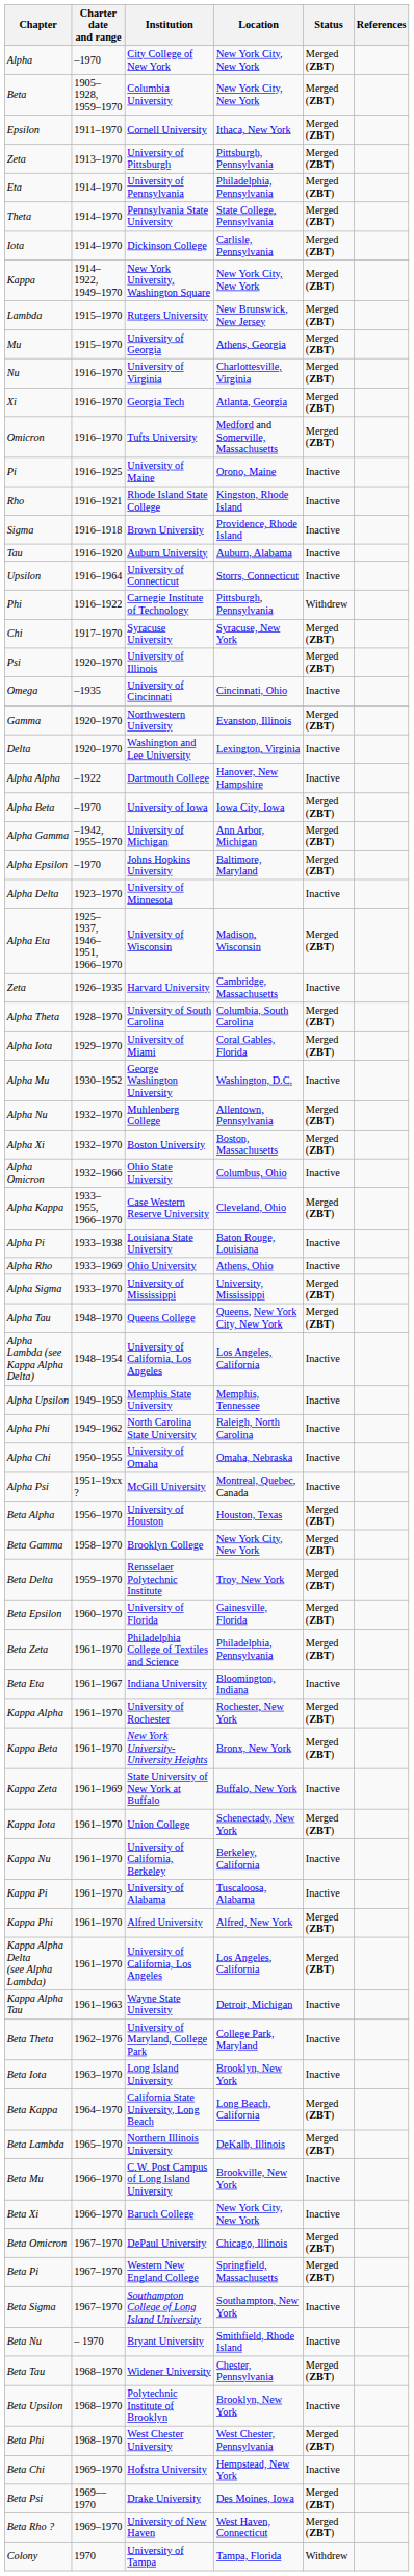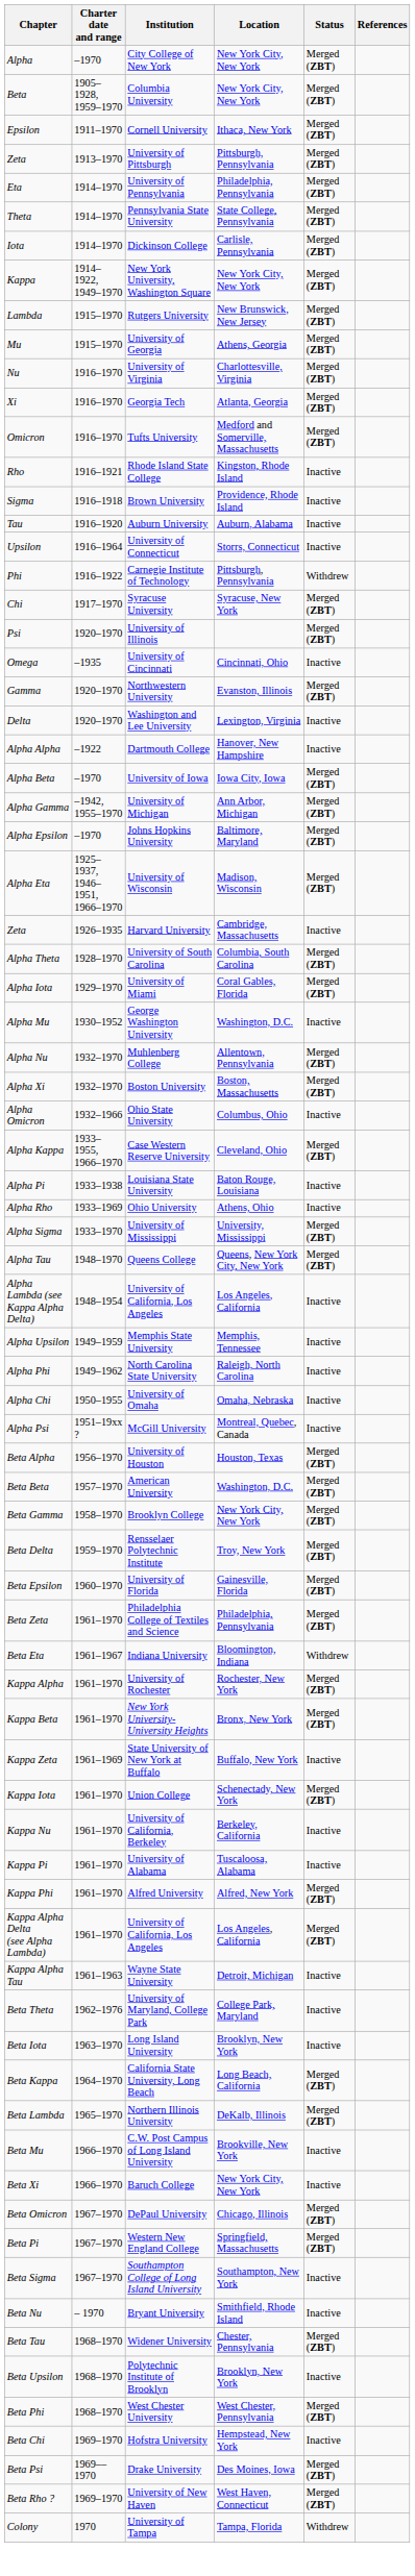 <table class="wikitable sortable">
 <tr>
 <th>Chapter</th>
 <th>Charter date<br>and range</th>
 <th>Institution</th>
 <th>Location</th>
 <th>Status</th>
 <th>References</th>
 </tr>
 <tr>
 <td><em>Alpha</em></td>
 <td>–1970</td>
 <td><a href='#'>City College of New York</a></td>
 <td><a href='#'>New York City, New York</a></td>
 <td>Merged (<strong>ΖΒΤ</strong>)</td>
 <td></td>
 </tr>
 <tr>
 <td><em>Beta</em></td>
 <td>1905–1928,<br>1959–1970</td>
 <td><a href='#'>Columbia University</a></td>
 <td><a href='#'>New York City, New York</a></td>
 <td>Merged (<strong>ΖΒΤ</strong>)</td>
 <td></td>
 </tr>
 <tr>
 <td><em>Epsilon</em></td>
 <td>1911–1970</td>
 <td><a href='#'>Cornell University</a></td>
 <td><a href='#'>Ithaca, New York</a></td>
 <td>Merged (<strong>ΖΒΤ</strong>)</td>
 <td></td>
 </tr>
 <tr>
 <td><em>Zeta</em></td>
 <td>1913–1970</td>
 <td><a href='#'>University of Pittsburgh</a></td>
 <td><a href='#'>Pittsburgh, Pennsylvania</a></td>
 <td>Merged (<strong>ΖΒΤ</strong>)</td>
 <td></td>
 </tr>
 <tr>
 <td><em>Eta</em></td>
 <td>1914–1970</td>
 <td><a href='#'>University of Pennsylvania</a></td>
 <td><a href='#'>Philadelphia, Pennsylvania</a></td>
 <td>Merged (<strong>ΖΒΤ</strong>)</td>
 <td></td>
 </tr>
 <tr>
 <td><em>Theta</em></td>
 <td>1914–1970</td>
 <td><a href='#'>Pennsylvania State University</a></td>
 <td><a href='#'>State College, Pennsylvania</a></td>
 <td>Merged (<strong>ΖΒΤ</strong>)</td>
 <td></td>
 </tr>
 <tr>
 <td><em>Iota</em></td>
 <td>1914–1970</td>
 <td><a href='#'>Dickinson College</a></td>
 <td><a href='#'>Carlisle, Pennsylvania</a></td>
 <td>Merged (<strong>ΖΒΤ</strong>)</td>
 <td></td>
 </tr>
 <tr>
 <td><em>Kappa</em></td>
 <td>1914–1922,<br>1949–1970</td>
 <td><a href='#'>New York University, Washington Square</a></td>
 <td><a href='#'>New York City, New York</a></td>
 <td>Merged (<strong>ΖΒΤ</strong>)</td>
 <td></td>
 </tr>
 <tr>
 <td><em>Lambda</em></td>
 <td>1915–1970</td>
 <td><a href='#'>Rutgers University</a></td>
 <td><a href='#'>New Brunswick, New Jersey</a></td>
 <td>Merged (<strong>ΖΒΤ</strong>)</td>
 <td></td>
 </tr>
 <tr>
 <td><em>Mu</em></td>
 <td>1915–1970</td>
 <td><a href='#'>University of Georgia</a></td>
 <td><a href='#'>Athens, Georgia</a></td>
 <td>Merged (<strong>ΖΒΤ</strong>)</td>
 <td></td>
 </tr>
 <tr>
 <td><em>Nu</em></td>
 <td>1916–1970</td>
 <td><a href='#'>University of Virginia</a></td>
 <td><a href='#'>Charlottesville, Virginia</a></td>
 <td>Merged (<strong>ΖΒΤ</strong>)</td>
 <td></td>
 </tr>
 <tr>
 <td><em>Xi</em></td>
 <td>1916–1970</td>
 <td><a href='#'>Georgia Tech</a></td>
 <td><a href='#'>Atlanta, Georgia</a></td>
 <td>Merged (<strong>ΖΒΤ</strong>)</td>
 <td></td>
 </tr>
 <tr>
 <td><em>Omicron</em></td>
 <td>1916–1970</td>
 <td><a href='#'>Tufts University</a></td>
 <td><a href='#'>Medford</a> and <a href='#'>Somerville, Massachusetts</a></td>
 <td>Merged (<strong>ΖΒΤ</strong>)</td>
 <td></td>
 </tr>
 <tr>
-<td><em>Pi</em></td>
-<td>1916–1925</td>
-<td><a href='#'>University of Maine</a></td>
-<td><a href='#'>Orono, Maine</a></td>
-<td>Inactive</td>
-<td></td>
-</tr>
-<tr>
 <td><em>Rho</em></td>
 <td>1916–1921</td>
 <td><a href='#'>Rhode Island State College</a></td>
 <td><a href='#'>Kingston, Rhode Island</a></td>
 <td>Inactive</td>
 <td></td>
 </tr>
 <tr>
 <td><em>Sigma</em></td>
 <td>1916–1918</td>
 <td><a href='#'>Brown University</a></td>
 <td><a href='#'>Providence, Rhode Island</a></td>
 <td>Inactive</td>
 <td></td>
 </tr>
 <tr>
 <td><em>Tau</em></td>
 <td>1916–1920</td>
 <td><a href='#'>Auburn University</a></td>
 <td><a href='#'>Auburn, Alabama</a></td>
 <td>Inactive</td>
 <td></td>
 </tr>
 <tr>
 <td><em>Upsilon</em></td>
 <td>1916–1964</td>
 <td><a href='#'>University of Connecticut</a></td>
 <td><a href='#'>Storrs, Connecticut</a></td>
 <td>Inactive</td>
 <td></td>
 </tr>
 <tr>
 <td><em>Phi</em></td>
 <td>1916–1922</td>
 <td><a href='#'>Carnegie Institute of Technology</a></td>
 <td><a href='#'>Pittsburgh</a>, <a href='#'>Pennsylvania</a></td>
 <td>Withdrew</td>
 <td></td>
 </tr>
 <tr>
 <td><em>Chi</em></td>
 <td>1917–1970</td>
 <td><a href='#'>Syracuse University</a></td>
 <td><a href='#'>Syracuse, New York</a></td>
 <td>Merged (<strong>ΖΒΤ</strong>)</td>
 <td></td>
 </tr>
 <tr>
 <td><em>Psi</em></td>
 <td>1920–1970</td>
 <td><a href='#'>University of Illinois</a></td>
 <td></td>
 <td>Merged (<strong>ΖΒΤ</strong>)</td>
 <td></td>
 </tr>
 <tr>
 <td><em>Omega</em></td>
 <td>–1935</td>
 <td><a href='#'>University of Cincinnati</a></td>
 <td><a href='#'>Cincinnati, Ohio</a></td>
 <td>Inactive</td>
 <td></td>
 </tr>
 <tr>
 <td><em>Gamma</em></td>
 <td>1920–1970</td>
 <td><a href='#'>Northwestern University</a></td>
 <td><a href='#'>Evanston, Illinois</a></td>
 <td>Merged (<strong>ΖΒΤ</strong>)</td>
 <td></td>
 </tr>
 <tr>
 <td><em>Delta</em></td>
 <td>1920–1970</td>
 <td><a href='#'>Washington and Lee University</a></td>
 <td><a href='#'>Lexington, Virginia</a></td>
 <td>Inactive</td>
 <td></td>
 </tr>
 <tr>
 <td><em>Alpha Alpha</em></td>
 <td>–1922</td>
 <td><a href='#'>Dartmouth College</a></td>
 <td><a href='#'>Hanover, New Hampshire</a></td>
 <td>Inactive</td>
 <td></td>
 </tr>
 <tr>
 <td><em>Alpha Beta</em></td>
 <td>–1970</td>
 <td><a href='#'>University of Iowa</a></td>
 <td><a href='#'>Iowa City, Iowa</a></td>
 <td>Merged (<strong>ΖΒΤ</strong>)</td>
 <td></td>
 </tr>
 <tr>
 <td><em>Alpha Gamma</em></td>
 <td>–1942,<br>1955–1970</td>
 <td><a href='#'>University of Michigan</a></td>
 <td><a href='#'>Ann Arbor, Michigan</a></td>
 <td>Merged (<strong>ΖΒΤ</strong>)</td>
 <td></td>
 </tr>
 <tr>
 <td><em>Alpha Epsilon</em></td>
 <td>–1970</td>
 <td><a href='#'>Johns Hopkins University</a></td>
 <td><a href='#'>Baltimore, Maryland</a></td>
 <td>Merged (<strong>ΖΒΤ</strong>)</td>
-<td></td>
-</tr>
-<tr>
-<td><em>Alpha Delta</em></td>
-<td>1923–1970</td>
-<td><a href='#'>University of Minnesota</a></td>
-<td></td>
-<td>Inactive</td>
 <td></td>
 </tr>
 <tr>
 <td><em>Alpha Eta</em></td>
 <td>1925–1937,<br>1946–1951, 1966–1970</td>
 <td><a href='#'>University of Wisconsin</a></td>
 <td><a href='#'>Madison, Wisconsin</a></td>
 <td>Merged (<strong>ΖΒΤ</strong>)</td>
 <td></td>
 </tr>
 <tr>
 <td><em>Zeta</em></td>
 <td>1926–1935</td>
 <td><a href='#'>Harvard University</a></td>
 <td><a href='#'>Cambridge, Massachusetts</a></td>
 <td>Inactive</td>
 <td></td>
 </tr>
 <tr>
 <td><em>Alpha Theta</em></td>
 <td>1928–1970</td>
 <td><a href='#'>University of South Carolina</a></td>
 <td><a href='#'>Columbia, South Carolina</a></td>
 <td>Merged (<strong>ΖΒΤ</strong>)</td>
 <td></td>
 </tr>
 <tr>
 <td><em>Alpha Iota</em></td>
 <td>1929–1970</td>
 <td><a href='#'>University of Miami</a></td>
 <td><a href='#'>Coral Gables, Florida</a></td>
 <td>Merged (<strong>ΖΒΤ</strong>)</td>
 <td></td>
 </tr>
 <tr>
 <td><em>Alpha Mu</em></td>
 <td>1930–1952</td>
 <td><a href='#'>George Washington University</a></td>
 <td><a href='#'>Washington, D.C.</a></td>
 <td>Inactive</td>
 <td></td>
 </tr>
 <tr>
 <td><em>Alpha Nu</em></td>
 <td>1932–1970</td>
 <td><a href='#'>Muhlenberg College</a></td>
 <td><a href='#'>Allentown, Pennsylvania</a></td>
 <td>Merged (<strong>ΖΒΤ</strong>)</td>
 <td></td>
 </tr>
 <tr>
 <td><em>Alpha Xi</em></td>
 <td>1932–1970</td>
 <td><a href='#'>Boston University</a></td>
 <td><a href='#'>Boston, Massachusetts</a></td>
 <td>Merged (<strong>ΖΒΤ</strong>)</td>
 <td></td>
 </tr>
 <tr>
 <td><em>Alpha Omicron</em></td>
 <td>1932–1966</td>
 <td><a href='#'>Ohio State University</a></td>
 <td><a href='#'>Columbus, Ohio</a></td>
 <td>Inactive</td>
 <td></td>
 </tr>
 <tr>
 <td><em>Alpha Kappa</em></td>
 <td>1933–1955,<br>1966–1970</td>
 <td><a href='#'>Case Western Reserve University</a></td>
 <td><a href='#'>Cleveland, Ohio</a></td>
 <td>Merged (<strong>ΖΒΤ</strong>)</td>
 <td></td>
 </tr>
 <tr>
 <td><em>Alpha Pi</em></td>
 <td>1933–1938</td>
 <td><a href='#'>Louisiana State University</a></td>
 <td><a href='#'>Baton Rouge, Louisiana</a></td>
 <td>Inactive</td>
 <td></td>
 </tr>
 <tr>
 <td><em>Alpha Rho</em></td>
 <td>1933–1969</td>
 <td><a href='#'>Ohio University</a></td>
 <td><a href='#'>Athens, Ohio</a></td>
 <td>Inactive</td>
 <td></td>
 </tr>
 <tr>
 <td><em>Alpha Sigma</em></td>
 <td>1933–1970</td>
 <td><a href='#'>University of Mississippi</a></td>
 <td><a href='#'>University, Mississippi</a></td>
 <td>Merged (<strong>ΖΒΤ</strong>)</td>
 <td></td>
 </tr>
 <tr>
 <td><em>Alpha Tau</em></td>
 <td>1948–1970</td>
 <td><a href='#'>Queens College</a></td>
 <td><a href='#'>Queens</a>, <a href='#'>New York City, New York</a></td>
 <td>Merged (<strong>ΖΒΤ</strong>)</td>
 <td></td>
 </tr>
 <tr>
 <td><em>Alpha Lambda (see</em> <em>Kappa Alpha Delta)</em></td>
 <td>1948–1954</td>
 <td><a href='#'>University of California, Los Angeles</a></td>
 <td><a href='#'>Los Angeles, California</a></td>
 <td>Inactive</td>
 <td></td>
 </tr>
 <tr>
 <td><em>Alpha Upsilon</em></td>
 <td>1949–1959</td>
 <td><a href='#'>Memphis State University</a></td>
 <td><a href='#'>Memphis, Tennessee</a></td>
 <td>Inactive</td>
 <td></td>
 </tr>
 <tr>
 <td><em>Alpha Phi</em></td>
 <td>1949–1962</td>
 <td><a href='#'>North Carolina State University</a></td>
 <td><a href='#'>Raleigh, North Carolina</a></td>
 <td>Inactive</td>
 <td></td>
 </tr>
 <tr>
 <td><em>Alpha Chi</em></td>
 <td>1950–1955</td>
 <td><a href='#'>University of Omaha</a></td>
 <td><a href='#'>Omaha, Nebraska</a></td>
 <td>Inactive</td>
 <td></td>
 </tr>
 <tr>
 <td><em>Alpha Psi</em></td>
 <td>1951–19xx ?</td>
 <td><a href='#'>McGill University</a></td>
 <td><a href='#'>Montreal, Quebec</a>, Canada</td>
 <td>Inactive</td>
 <td></td>
 </tr>
 <tr>
 <td><em>Beta Alpha</em></td>
 <td>1956–1970</td>
 <td><a href='#'>University of Houston</a></td>
 <td><a href='#'>Houston, Texas</a></td>
 <td>Merged (<strong>ΖΒΤ</strong>)</td>
 <td></td>
 </tr>
 <tr>
+<td><em>Beta Beta</em></td>
+<td>1957–1970</td>
+<td><a href='#'>American University</a></td>
+<td><a href='#'>Washington, D.C.</a></td>
+<td>Merged (<strong>ΖΒΤ</strong>)</td>
+<td></td>
+</tr>
+<tr>
 <td><em>Beta Gamma</em></td>
 <td>1958–1970</td>
 <td><a href='#'>Brooklyn College</a></td>
 <td><a href='#'>New York City, New York</a></td>
 <td>Merged (<strong>ΖΒΤ</strong>)</td>
 <td></td>
 </tr>
 <tr>
 <td><em>Beta Delta</em></td>
 <td>1959–1970</td>
 <td><a href='#'>Rensselaer Polytechnic Institute</a></td>
 <td><a href='#'>Troy, New York</a></td>
 <td>Merged (<strong>ΖΒΤ</strong>)</td>
 <td></td>
 </tr>
 <tr>
 <td><em>Beta Epsilon</em></td>
 <td>1960–1970</td>
 <td><a href='#'>University of Florida</a></td>
 <td><a href='#'>Gainesville, Florida</a></td>
 <td>Merged (<strong>ΖΒΤ</strong>)</td>
 <td></td>
 </tr>
 <tr>
 <td><em>Beta Zeta</em></td>
 <td>1961–1970</td>
 <td><a href='#'>Philadelphia College of Textiles and Science</a></td>
 <td><a href='#'>Philadelphia, Pennsylvania</a></td>
 <td>Merged (<strong>ΖΒΤ</strong>)</td>
 <td></td>
 </tr>
 <tr>
 <td><em>Beta Eta</em></td>
 <td>1961–1967</td>
 <td><a href='#'>Indiana University</a></td>
 <td><a href='#'>Bloomington, Indiana</a></td>
-<td>Inactive</td>
+<td>Withdrew</td>
 <td></td>
 </tr>
 <tr>
 <td><em>Kappa Alpha</em></td>
 <td>1961–1970</td>
 <td><a href='#'>University of Rochester</a></td>
 <td><a href='#'>Rochester, New York</a></td>
 <td>Merged (<strong>ΖΒΤ</strong>)</td>
 <td></td>
 </tr>
 <tr>
 <td><em>Kappa Beta</em></td>
 <td>1961–1970</td>
 <td><em><a href='#'>New York University-University Heights</a></em></td>
 <td><a href='#'>Bronx, New York</a></td>
 <td>Merged (<strong>ΖΒΤ</strong>)</td>
 <td></td>
 </tr>
 <tr>
 <td><em>Kappa Zeta</em></td>
 <td>1961–1969</td>
 <td><a href='#'>State University of New York at Buffalo</a></td>
 <td><a href='#'>Buffalo, New York</a></td>
 <td>Inactive</td>
 <td></td>
 </tr>
 <tr>
 <td><em>Kappa Iota</em></td>
 <td>1961–1970</td>
 <td><a href='#'>Union College</a></td>
 <td><a href='#'>Schenectady, New York</a></td>
 <td>Merged (<strong>ΖΒΤ</strong>)</td>
 <td></td>
 </tr>
 <tr>
 <td><em>Kappa Nu</em></td>
 <td>1961–1970</td>
 <td><a href='#'>University of California, Berkeley</a></td>
 <td><a href='#'>Berkeley, California</a></td>
 <td>Inactive</td>
 <td></td>
 </tr>
 <tr>
 <td><em>Kappa Pi</em></td>
 <td>1961–1970</td>
 <td><a href='#'>University of Alabama</a></td>
 <td><a href='#'>Tuscaloosa, Alabama</a></td>
 <td>Inactive</td>
 <td></td>
 </tr>
 <tr>
 <td><em>Kappa Phi</em></td>
 <td>1961–1970</td>
 <td><a href='#'>Alfred University</a></td>
 <td><a href='#'>Alfred, New York</a></td>
 <td>Merged (<strong>ΖΒΤ</strong>)</td>
 <td></td>
 </tr>
 <tr>
 <td><em>Kappa Alpha Delta</em><br><em>(see Alpha Lambda)</em></td>
 <td>1961–1970</td>
 <td><a href='#'>University of California, Los Angeles</a></td>
 <td><a href='#'>Los Angeles</a>, <a href='#'>California</a></td>
 <td>Merged (<strong>ΖΒΤ</strong>)</td>
 <td></td>
 </tr>
 <tr>
 <td><em>Kappa Alpha Tau</em></td>
 <td>1961–1963</td>
 <td><a href='#'>Wayne State University</a></td>
 <td><a href='#'>Detroit, Michigan</a></td>
 <td>Inactive</td>
 <td></td>
 </tr>
 <tr>
 <td><em>Beta Theta</em></td>
 <td>1962–1976</td>
 <td><a href='#'>University of Maryland, College Park</a></td>
 <td><a href='#'>College Park, Maryland</a></td>
 <td>Inactive</td>
 <td></td>
 </tr>
 <tr>
 <td><em>Beta Iota</em></td>
 <td>1963–1970</td>
 <td><a href='#'>Long Island University</a></td>
 <td><a href='#'>Brooklyn, New York</a></td>
 <td>Inactive</td>
 <td></td>
 </tr>
 <tr>
 <td><em>Beta Kappa</em></td>
 <td>1964–1970</td>
 <td><a href='#'>California State University, Long Beach</a></td>
 <td><a href='#'>Long Beach, California</a></td>
 <td>Merged (<strong>ΖΒΤ</strong>)</td>
 <td></td>
 </tr>
 <tr>
 <td><em>Beta Lambda</em></td>
 <td>1965–1970</td>
 <td><a href='#'>Northern Illinois University</a></td>
 <td><a href='#'>DeKalb, Illinois</a></td>
 <td>Merged (<strong>ΖΒΤ</strong>)</td>
 <td></td>
 </tr>
 <tr>
 <td><em>Beta Mu</em></td>
 <td>1966–1970</td>
 <td><a href='#'>C.W. Post Campus of Long Island University</a></td>
 <td><a href='#'>Brookville, New York</a></td>
 <td>Inactive</td>
 <td></td>
 </tr>
 <tr>
 <td><em>Beta Xi</em></td>
 <td>1966–1970</td>
 <td><a href='#'>Baruch College</a></td>
 <td><a href='#'>New York City, New York</a></td>
 <td>Inactive</td>
 <td></td>
 </tr>
 <tr>
 <td><em>Beta Omicron</em></td>
 <td>1967–1970</td>
 <td><a href='#'>DePaul University</a></td>
 <td><a href='#'>Chicago, Illinois</a></td>
 <td>Merged (<strong>ΖΒΤ</strong>)</td>
 <td></td>
 </tr>
 <tr>
 <td><em>Beta Pi</em></td>
 <td>1967–1970</td>
 <td><a href='#'>Western New England College</a></td>
 <td><a href='#'>Springfield, Massachusetts</a></td>
 <td>Merged (<strong>ΖΒΤ</strong>)</td>
 <td></td>
 </tr>
 <tr>
 <td><em>Beta Sigma</em></td>
 <td>1967–1970</td>
 <td><em><a href='#'>Southampton College of Long Island University</a></em></td>
 <td><a href='#'>Southampton, New York</a></td>
 <td>Inactive</td>
 <td></td>
 </tr>
 <tr>
 <td><em>Beta Nu</em></td>
 <td> – 1970</td>
 <td><a href='#'>Bryant University</a></td>
 <td><a href='#'>Smithfield, Rhode Island</a></td>
 <td>Inactive</td>
 <td></td>
 </tr>
 <tr>
 <td><em>Beta Tau</em></td>
 <td>1968–1970</td>
 <td><a href='#'>Widener University</a></td>
 <td><a href='#'>Chester, Pennsylvania</a></td>
 <td>Merged (<strong>ΖΒΤ</strong>)</td>
 <td></td>
 </tr>
 <tr>
 <td><em>Beta Upsilon</em></td>
 <td>1968–1970</td>
 <td><a href='#'>Polytechnic Institute of Brooklyn</a></td>
 <td><a href='#'>Brooklyn, New York</a></td>
 <td>Inactive</td>
 <td></td>
 </tr>
 <tr>
 <td><em>Beta Phi</em></td>
 <td>1968–1970</td>
 <td><a href='#'>West Chester University</a></td>
 <td><a href='#'>West Chester, Pennsylvania</a></td>
 <td>Merged (<strong>ΖΒΤ</strong>)</td>
 <td></td>
 </tr>
 <tr>
 <td><em>Beta Chi</em></td>
 <td>1969–1970</td>
 <td><a href='#'>Hofstra University</a></td>
 <td><a href='#'>Hempstead, New York</a></td>
 <td>Inactive</td>
 <td></td>
 </tr>
 <tr>
 <td><em>Beta Psi</em></td>
 <td>1969––1970</td>
 <td><a href='#'>Drake University</a></td>
 <td><a href='#'>Des Moines, Iowa</a></td>
 <td>Merged (<strong>ΖΒΤ</strong>)</td>
 <td></td>
 </tr>
 <tr>
 <td><em>Beta Rho ?</em></td>
 <td>1969–1970</td>
 <td><a href='#'>University of New Haven</a></td>
 <td><a href='#'>West Haven, Connecticut</a></td>
 <td>Merged (<strong>ΖΒΤ</strong>)</td>
 <td></td>
 </tr>
 <tr>
 <td><em>Colony</em></td>
 <td>1970</td>
 <td><a href='#'>University of Tampa</a></td>
 <td><a href='#'>Tampa, Florida</a></td>
 <td>Withdrew</td>
 <td></td>
 </tr>
 </table>
